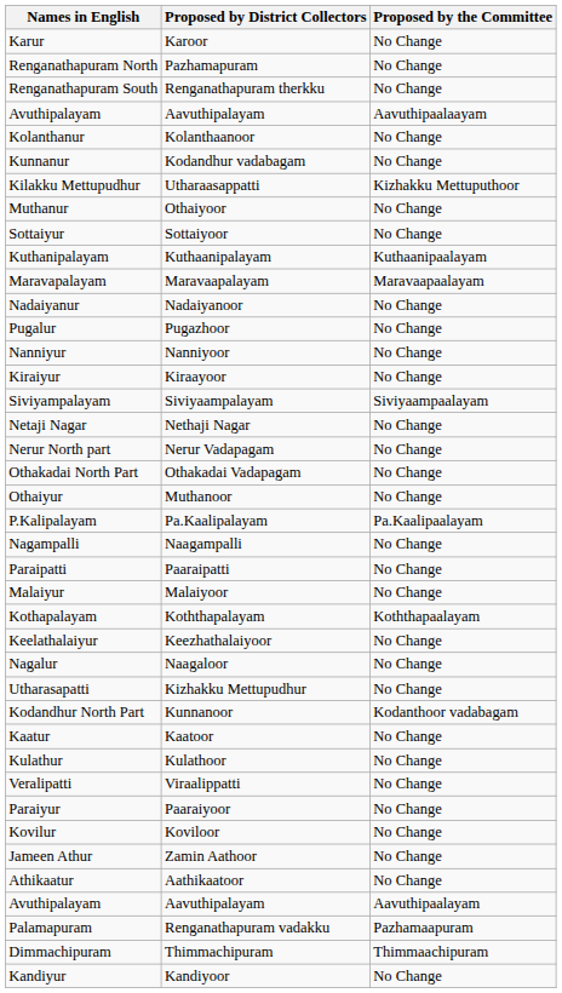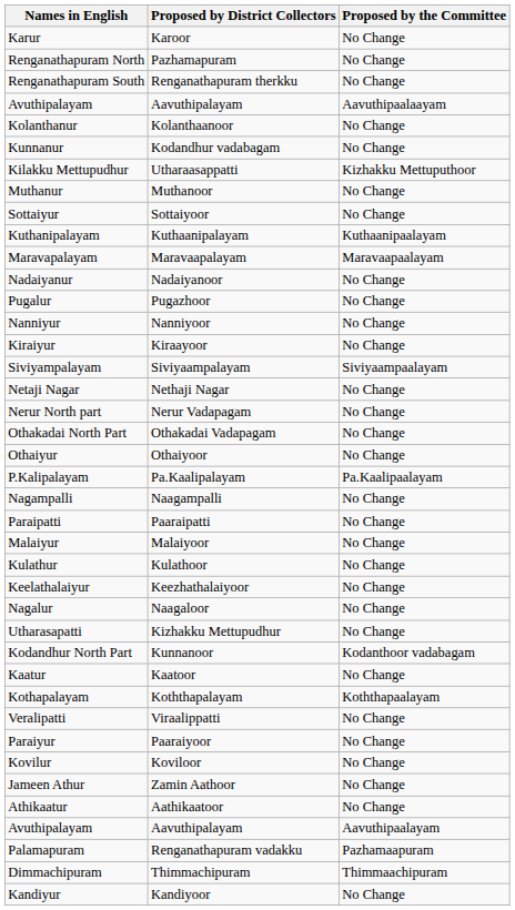 <table class="wikitable">
 <tr>
 <th>Names in English</th>
 <th>Proposed by District Collectors</th>
 <th>Proposed by the Committee</th>
 </tr>
 <tr>
 <td>Karur</td>
 <td>Karoor</td>
 <td>No Change</td>
 </tr>
 <tr>
 <td>Renganathapuram  North</td>
 <td>Pazhamapuram</td>
 <td>No Change</td>
 </tr>
 <tr>
 <td>Renganathapuram  South</td>
 <td>Renganathapuram therkku</td>
 <td>No Change</td>
 </tr>
 <tr>
 <td>Avuthipalayam</td>
 <td>Aavuthipalayam</td>
 <td>Aavuthipaalaayam</td>
 </tr>
 <tr>
 <td>Kolanthanur</td>
 <td>Kolanthaanoor</td>
 <td>No Change</td>
 </tr>
 <tr>
 <td>Kunnanur</td>
 <td>Kodandhur vadabagam</td>
 <td>No Change</td>
 </tr>
 <tr>
 <td>Kilakku  Mettupudhur</td>
 <td>Utharaasappatti</td>
 <td>Kizhakku Mettuputhoor</td>
 </tr>
 <tr>
 <td>Muthanur</td>
-<td>Othaiyoor</td>
+<td>Muthanoor</td>
 <td>No Change</td>
 </tr>
 <tr>
 <td>Sottaiyur</td>
 <td>Sottaiyoor</td>
 <td>No Change</td>
 </tr>
 <tr>
 <td>Kuthanipalayam</td>
 <td>Kuthaanipalayam</td>
 <td>Kuthaanipaalayam</td>
 </tr>
 <tr>
 <td>Maravapalayam</td>
 <td>Maravaapalayam</td>
 <td>Maravaapaalayam</td>
 </tr>
 <tr>
 <td>Nadaiyanur</td>
 <td>Nadaiyanoor</td>
 <td>No Change</td>
 </tr>
 <tr>
 <td>Pugalur</td>
 <td>Pugazhoor</td>
 <td>No Change</td>
 </tr>
 <tr>
 <td>Nanniyur</td>
 <td>Nanniyoor</td>
 <td>No Change</td>
 </tr>
 <tr>
 <td>Kiraiyur</td>
 <td>Kiraayoor</td>
 <td>No Change</td>
 </tr>
 <tr>
 <td>Siviyampalayam</td>
 <td>Siviyaampalayam</td>
 <td>Siviyaampaalayam</td>
 </tr>
 <tr>
 <td>Netaji  Nagar</td>
 <td>Nethaji Nagar</td>
 <td>No Change</td>
 </tr>
 <tr>
 <td>Nerur  North part</td>
 <td>Nerur Vadapagam</td>
 <td>No Change</td>
 </tr>
 <tr>
 <td>Othakadai  North Part</td>
 <td>Othakadai Vadapagam</td>
 <td>No Change</td>
 </tr>
 <tr>
 <td>Othaiyur</td>
-<td>Muthanoor</td>
+<td>Othaiyoor</td>
 <td>No Change</td>
 </tr>
 <tr>
 <td>P.Kalipalayam</td>
 <td>Pa.Kaalipalayam</td>
 <td>Pa.Kaalipaalayam</td>
 </tr>
 <tr>
 <td>Nagampalli</td>
 <td>Naagampalli</td>
 <td>No Change</td>
 </tr>
 <tr>
 <td>Paraipatti</td>
 <td>Paaraipatti</td>
 <td>No Change</td>
 </tr>
 <tr>
 <td>Malaiyur</td>
 <td>Malaiyoor</td>
 <td>No Change</td>
 </tr>
 <tr>
-<td>Kothapalayam</td>
-<td>Koththapalayam</td>
-<td>Koththapaalayam</td>
+<td>Kulathur</td>
+<td>Kulathoor</td>
+<td>No Change</td>
 </tr>
 <tr>
 <td>Keelathalaiyur</td>
 <td>Keezhathalaiyoor</td>
 <td>No Change</td>
 </tr>
 <tr>
 <td>Nagalur</td>
 <td>Naagaloor</td>
 <td>No Change</td>
 </tr>
 <tr>
 <td>Utharasapatti</td>
 <td>Kizhakku Mettupudhur</td>
 <td>No Change</td>
 </tr>
 <tr>
 <td>Kodandhur  North Part</td>
 <td>Kunnanoor</td>
 <td>Kodanthoor vadabagam</td>
 </tr>
 <tr>
 <td>Kaatur</td>
 <td>Kaatoor</td>
 <td>No Change</td>
 </tr>
 <tr>
-<td>Kulathur</td>
-<td>Kulathoor</td>
-<td>No Change</td>
+<td>Kothapalayam</td>
+<td>Koththapalayam</td>
+<td>Koththapaalayam</td>
 </tr>
 <tr>
 <td>Veralipatti</td>
 <td>Viraalippatti</td>
 <td>No Change</td>
 </tr>
 <tr>
 <td>Paraiyur</td>
 <td>Paaraiyoor</td>
 <td>No Change</td>
 </tr>
 <tr>
 <td>Kovilur</td>
 <td>Koviloor</td>
 <td>No Change</td>
 </tr>
 <tr>
 <td>Jameen  Athur</td>
 <td>Zamin Aathoor</td>
 <td>No Change</td>
 </tr>
 <tr>
 <td>Athikaatur</td>
 <td>Aathikaatoor</td>
 <td>No Change</td>
 </tr>
 <tr>
 <td>Avuthipalayam</td>
 <td>Aavuthipalayam</td>
 <td>Aavuthipaalayam</td>
 </tr>
 <tr>
 <td>Palamapuram</td>
 <td>Renganathapuram vadakku</td>
 <td>Pazhamaapuram</td>
 </tr>
 <tr>
 <td>Dimmachipuram</td>
 <td>Thimmachipuram</td>
 <td>Thimmaachipuram</td>
 </tr>
 <tr>
 <td>Kandiyur</td>
 <td>Kandiyoor</td>
 <td>No Change</td>
 </tr>
 </table>
